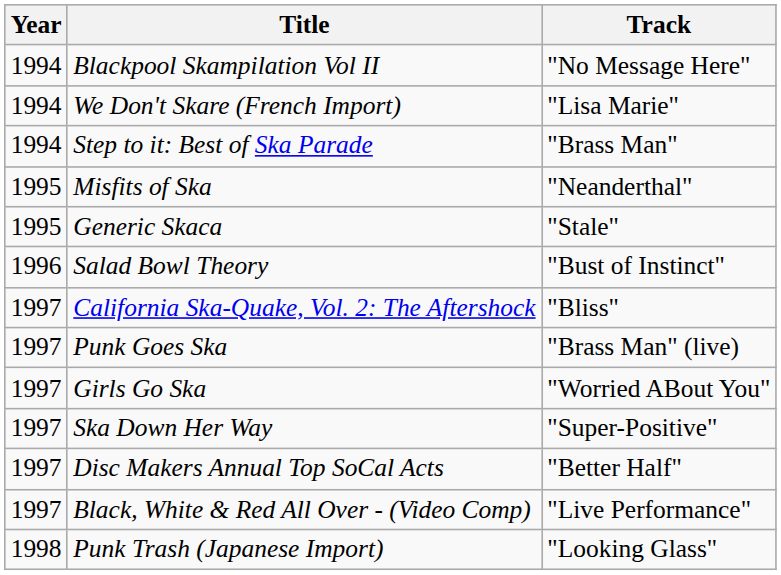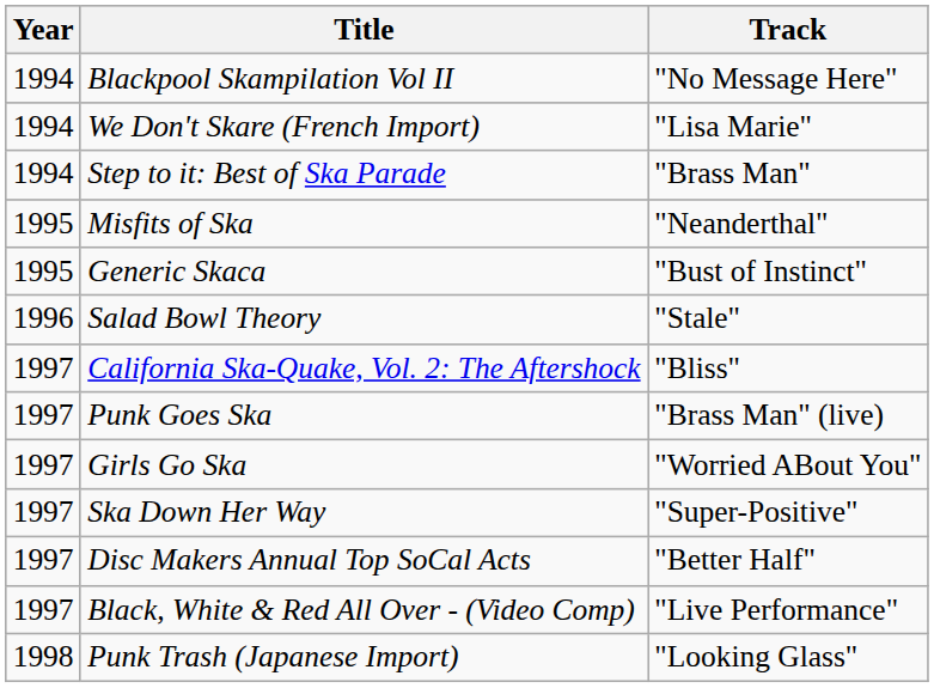 <table class="wikitable">
 <tr>
 <th><strong>Year</strong></th>
 <th><strong>Title</strong></th>
 <th><strong>Track</strong></th>
 </tr>
 <tr>
 <td>1994</td>
 <td><em>Blackpool Skampilation Vol II</em></td>
 <td>"No Message Here"</td>
 </tr>
 <tr>
 <td>1994</td>
 <td><em>We Don't Skare (French Import)</em></td>
 <td>"Lisa Marie"</td>
 </tr>
 <tr>
 <td>1994</td>
 <td><em>Step to it: Best of <a href='#'>Ska Parade</a></em></td>
 <td>"Brass Man"</td>
 </tr>
 <tr>
 <td>1995</td>
 <td><em>Misfits of Ska</em></td>
 <td>"Neanderthal"</td>
 </tr>
 <tr>
 <td>1995</td>
 <td><em>Generic Skaca</em></td>
-<td>"Stale"</td>
+<td>"Bust of Instinct"</td>
 </tr>
 <tr>
 <td>1996</td>
 <td><em>Salad Bowl Theory</em></td>
-<td>"Bust of Instinct"</td>
+<td>"Stale"</td>
 </tr>
 <tr>
 <td>1997</td>
 <td><em><a href='#'>California Ska-Quake, Vol. 2: The Aftershock</a></em></td>
 <td>"Bliss"</td>
 </tr>
 <tr>
 <td>1997</td>
 <td><em>Punk Goes Ska</em></td>
 <td>"Brass Man" (live)</td>
 </tr>
 <tr>
 <td>1997</td>
 <td><em>Girls Go Ska</em></td>
 <td>"Worried ABout You"</td>
 </tr>
 <tr>
 <td>1997</td>
 <td><em>Ska Down Her Way</em></td>
 <td>"Super-Positive"</td>
 </tr>
 <tr>
 <td>1997</td>
 <td><em>Disc Makers Annual Top SoCal Acts</em></td>
 <td>"Better Half"</td>
 </tr>
 <tr>
 <td>1997</td>
 <td><em>Black, White & Red All Over - (Video Comp)</em></td>
 <td>"Live Performance"</td>
 </tr>
 <tr>
 <td>1998</td>
 <td><em>Punk Trash (Japanese Import)</em></td>
 <td>"Looking Glass"</td>
 </tr>
 </table>
